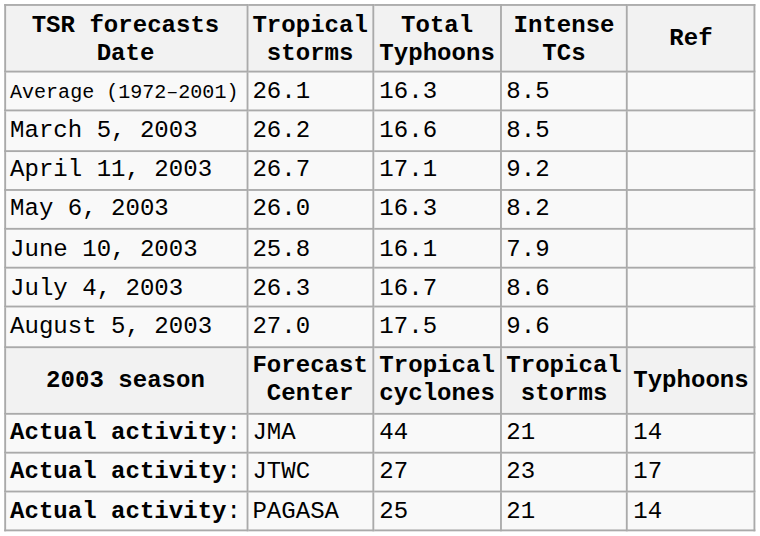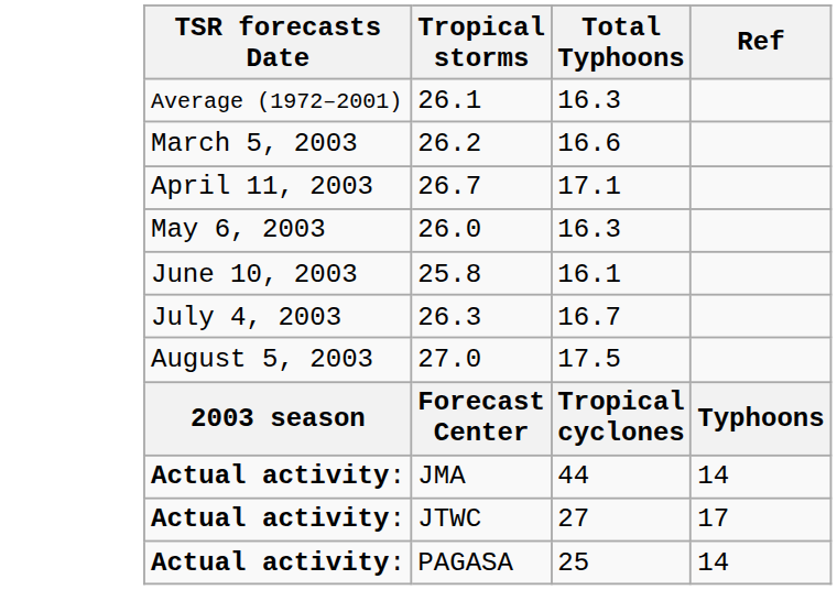 <table class="wikitable" style="float:right">
 <tr>
 <th>TSR forecasts<br>Date</th>
 <th>Tropical<br>storms</th>
 <th>Total<br>Typhoons</th>
-<th>Intense<br>TCs</th>
 <th>Ref</th>
 </tr>
 <tr>
 <td><small>Average (1972–2001)</small></td>
 <td>26.1</td>
 <td>16.3</td>
-<td>8.5</td>
 <td></td>
 </tr>
 <tr>
 <td>March 5, 2003</td>
 <td>26.2</td>
 <td>16.6</td>
-<td>8.5</td>
 <td></td>
 </tr>
 <tr>
 <td>April 11, 2003</td>
 <td>26.7</td>
 <td>17.1</td>
-<td>9.2</td>
 <td></td>
 </tr>
 <tr>
 <td>May 6, 2003</td>
 <td>26.0</td>
 <td>16.3</td>
-<td>8.2</td>
 <td></td>
 </tr>
 <tr>
 <td>June 10, 2003</td>
 <td>25.8</td>
 <td>16.1</td>
-<td>7.9</td>
 <td></td>
 </tr>
 <tr>
 <td>July 4, 2003</td>
 <td>26.3</td>
 <td>16.7</td>
-<td>8.6</td>
 <td></td>
 </tr>
 <tr>
 <td>August 5, 2003</td>
 <td>27.0</td>
 <td>17.5</td>
-<td>9.6</td>
 <td></td>
 </tr>
 <tr>
 <th>2003 season</th>
 <th>Forecast<br>Center</th>
 <th>Tropical<br>cyclones</th>
-<th>Tropical<br>storms</th>
 <th>Typhoons</th>
 </tr>
 <tr>
 <td><strong>Actual activity</strong>:</td>
 <td>JMA</td>
 <td>44</td>
-<td>21</td>
 <td>14</td>
 </tr>
 <tr>
 <td><strong>Actual activity</strong>:</td>
 <td>JTWC</td>
 <td>27</td>
-<td>23</td>
 <td>17</td>
 </tr>
 <tr>
 <td><strong>Actual activity</strong>:</td>
 <td>PAGASA</td>
 <td>25</td>
-<td>21</td>
 <td>14</td>
 </tr>
 </table>
